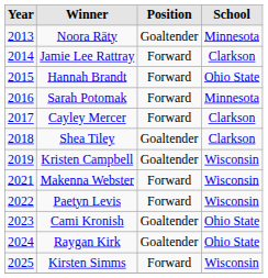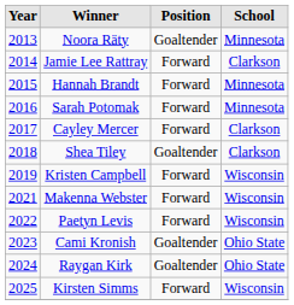 <table class="wikitable" style="text-align: center;">
 <tr>
 <th style="background:#e5e5e5;">Year</th>
 <th style="background:#e5e5e5;">Winner</th>
 <th style="background:#e5e5e5;">Position</th>
 <th style="background:#e5e5e5;">School</th>
 </tr>
 <tr>
 <td><a href='#'>2013</a></td>
 <td><a href='#'>Noora Räty</a></td>
 <td>Goaltender</td>
 <td><a href='#'>Minnesota</a></td>
 </tr>
 <tr>
 <td><a href='#'>2014</a></td>
 <td><a href='#'>Jamie Lee Rattray</a></td>
 <td>Forward</td>
 <td><a href='#'>Clarkson</a></td>
 </tr>
 <tr>
 <td><a href='#'>2015</a></td>
 <td><a href='#'>Hannah Brandt</a></td>
 <td>Forward</td>
-<td><a href='#'>Ohio State</a></td>
+<td><a href='#'>Minnesota</a></td>
 </tr>
 <tr>
 <td><a href='#'>2016</a></td>
 <td><a href='#'>Sarah Potomak</a></td>
 <td>Forward</td>
 <td><a href='#'>Minnesota</a></td>
 </tr>
 <tr>
 <td><a href='#'>2017</a></td>
 <td><a href='#'>Cayley Mercer</a></td>
 <td>Forward</td>
 <td><a href='#'>Clarkson</a></td>
 </tr>
 <tr>
 <td><a href='#'>2018</a></td>
 <td><a href='#'>Shea Tiley</a></td>
 <td>Goaltender</td>
 <td><a href='#'>Clarkson</a></td>
 </tr>
 <tr>
 <td><a href='#'>2019</a></td>
 <td><a href='#'>Kristen Campbell</a></td>
-<td>Goaltender</td>
+<td>Forward</td>
 <td><a href='#'>Wisconsin</a></td>
 </tr>
 <tr>
 <td><a href='#'>2021</a></td>
 <td><a href='#'>Makenna Webster</a></td>
 <td>Forward</td>
 <td><a href='#'>Wisconsin</a></td>
 </tr>
 <tr>
 <td><a href='#'>2022</a></td>
 <td><a href='#'>Paetyn Levis</a></td>
 <td>Forward</td>
 <td><a href='#'>Wisconsin</a></td>
 </tr>
 <tr>
 <td><a href='#'>2023</a></td>
 <td><a href='#'>Cami Kronish</a></td>
 <td>Goaltender</td>
 <td><a href='#'>Ohio State</a></td>
 </tr>
 <tr>
 <td><a href='#'>2024</a></td>
 <td><a href='#'>Raygan Kirk</a></td>
 <td>Goaltender</td>
 <td><a href='#'>Ohio State</a></td>
 </tr>
 <tr>
 <td><a href='#'>2025</a></td>
 <td><a href='#'>Kirsten Simms</a></td>
 <td>Forward</td>
 <td><a href='#'>Wisconsin</a></td>
 </tr>
 <tr>
 </tr>
 </table>
